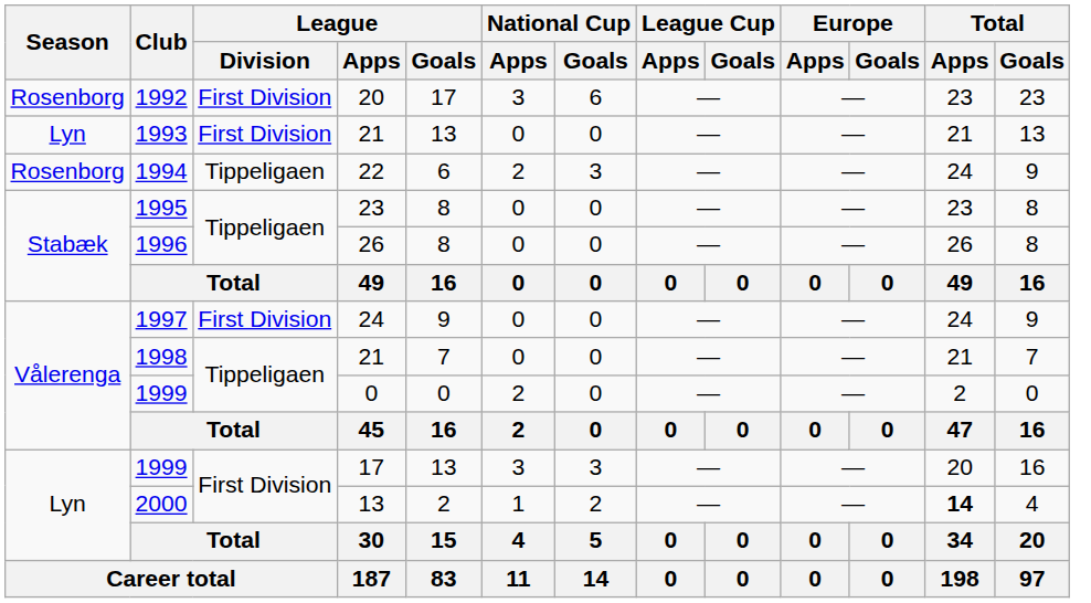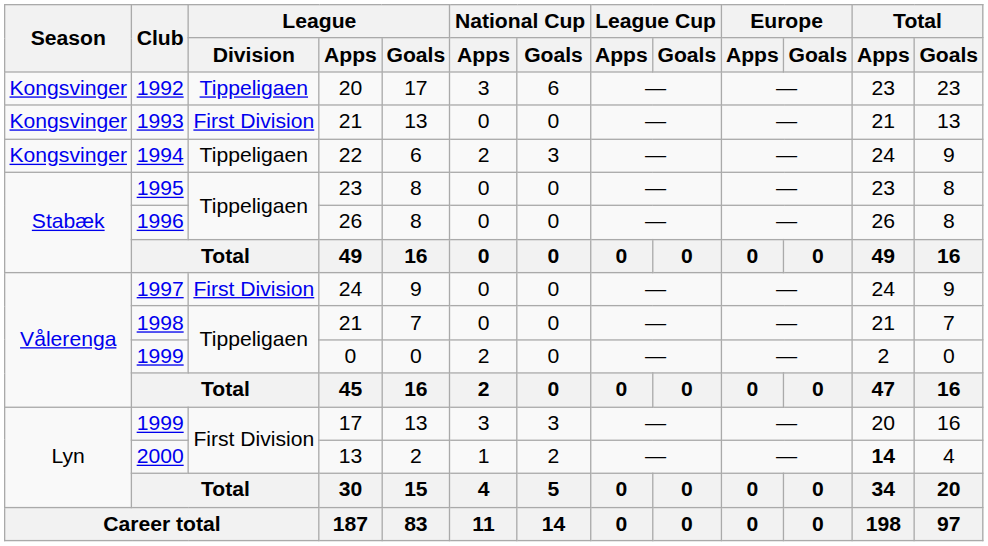 <table class="wikitable" style="text-align:center">
 <tr>
 <th rowspan="2">Season</th>
 <th rowspan="2">Club</th>
 <th colspan="3">League</th>
 <th colspan="2">National Cup</th>
 <th colspan="2">League Cup</th>
 <th colspan="2">Europe</th>
 <th colspan="2">Total</th>
 </tr>
 <tr>
 <th>Division</th>
 <th>Apps</th>
 <th>Goals</th>
 <th>Apps</th>
 <th>Goals</th>
 <th>Apps</th>
 <th>Goals</th>
 <th>Apps</th>
 <th>Goals</th>
 <th>Apps</th>
 <th>Goals</th>
 </tr>
 <tr>
-<td><a href='#'>Rosenborg</a></td>
+<td><a href='#'>Kongsvinger</a></td>
 <td><a href='#'>1992</a></td>
-<td><a href='#'>First Division</a></td>
+<td><a href='#'>Tippeligaen</a></td>
 <td>20</td>
 <td>17</td>
 <td>3</td>
 <td>6</td>
 <td colspan="2">—</td>
 <td colspan="2">—</td>
 <td>23</td>
 <td>23</td>
 </tr>
 <tr>
-<td><a href='#'>Lyn</a></td>
+<td><a href='#'>Kongsvinger</a></td>
 <td><a href='#'>1993</a></td>
 <td><a href='#'>First Division</a></td>
 <td>21</td>
 <td>13</td>
 <td>0</td>
 <td>0</td>
 <td colspan="2">—</td>
 <td colspan="2">—</td>
 <td>21</td>
 <td>13</td>
 </tr>
 <tr>
-<td><a href='#'>Rosenborg</a></td>
+<td><a href='#'>Kongsvinger</a></td>
 <td><a href='#'>1994</a></td>
 <td>Tippeligaen</td>
 <td>22</td>
 <td>6</td>
 <td>2</td>
 <td>3</td>
 <td colspan="2">—</td>
 <td colspan="2">—</td>
 <td>24</td>
 <td>9</td>
 </tr>
 <tr>
 <td rowspan="3"><a href='#'>Stabæk</a></td>
 <td><a href='#'>1995</a></td>
 <td rowspan="2">Tippeligaen</td>
 <td>23</td>
 <td>8</td>
 <td>0</td>
 <td>0</td>
 <td colspan="2">—</td>
 <td colspan="2">—</td>
 <td>23</td>
 <td>8</td>
 </tr>
 <tr>
 <td><a href='#'>1996</a></td>
 <td>26</td>
 <td>8</td>
 <td>0</td>
 <td>0</td>
 <td colspan="2">—</td>
 <td colspan="2">—</td>
 <td>26</td>
 <td>8</td>
 </tr>
 <tr>
 <th colspan="2">Total</th>
 <th>49</th>
 <th>16</th>
 <th>0</th>
 <th>0</th>
 <th>0</th>
 <th>0</th>
 <th>0</th>
 <th>0</th>
 <th>49</th>
 <th>16</th>
 </tr>
 <tr>
 <td rowspan="4"><a href='#'>Vålerenga</a></td>
 <td><a href='#'>1997</a></td>
 <td><a href='#'>First Division</a></td>
 <td>24</td>
 <td>9</td>
 <td>0</td>
 <td>0</td>
 <td colspan="2">—</td>
 <td colspan="2">—</td>
 <td>24</td>
 <td>9</td>
 </tr>
 <tr>
 <td><a href='#'>1998</a></td>
 <td rowspan="2">Tippeligaen</td>
 <td>21</td>
 <td>7</td>
 <td>0</td>
 <td>0</td>
 <td colspan="2">—</td>
 <td colspan="2">—</td>
 <td>21</td>
 <td>7</td>
 </tr>
 <tr>
 <td><a href='#'>1999</a></td>
 <td>0</td>
 <td>0</td>
 <td>2</td>
 <td>0</td>
 <td colspan="2">—</td>
 <td colspan="2">—</td>
 <td>2</td>
 <td>0</td>
 </tr>
 <tr>
 <th colspan="2">Total</th>
 <th>45</th>
 <th>16</th>
 <th>2</th>
 <th>0</th>
 <th>0</th>
 <th>0</th>
 <th>0</th>
 <th>0</th>
 <th>47</th>
 <th>16</th>
 </tr>
 <tr>
 <td rowspan="3">Lyn</td>
 <td><a href='#'>1999</a></td>
 <td rowspan="2">First Division</td>
 <td>17</td>
 <td>13</td>
 <td>3</td>
 <td>3</td>
 <td colspan="2">—</td>
 <td colspan="2">—</td>
 <td>20</td>
 <td>16</td>
 </tr>
 <tr>
 <td><a href='#'>2000</a></td>
 <td>13</td>
 <td>2</td>
 <td>1</td>
 <td>2</td>
 <td colspan="2">—</td>
 <td colspan="2">—</td>
 <td><strong>14</strong></td>
 <td>4</td>
 </tr>
 <tr>
 <th colspan="2">Total</th>
 <th>30</th>
 <th>15</th>
 <th>4</th>
 <th>5</th>
 <th>0</th>
 <th>0</th>
 <th>0</th>
 <th>0</th>
 <th>34</th>
 <th>20</th>
 </tr>
 <tr>
 <th colspan="3">Career total</th>
 <th>187</th>
 <th>83</th>
 <th>11</th>
 <th>14</th>
 <th>0</th>
 <th>0</th>
 <th>0</th>
 <th>0</th>
 <th>198</th>
 <th>97</th>
 </tr>
 </table>
